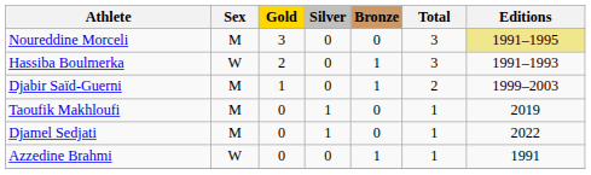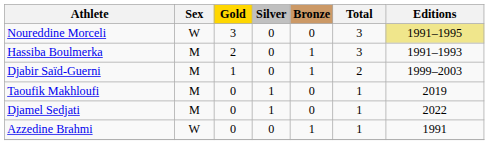 <table class="wikitable sortable" width=50% style="font-size:100%; text-align:center;">
 <tr>
 <th>Athlete</th>
 <th>Sex</th>
 <th width=8% style="background-color:gold">Gold</th>
 <th width=8% style="background-color:silver">Silver</th>
 <th width=8% style="background-color:#cc9966">Bronze</th>
 <th>Total</th>
 <th>Editions</th>
 </tr>
 <tr>
 <td align=left><a href='#'>Noureddine Morceli</a></td>
-<td>M</td>
+<td>W</td>
 <td>3</td>
 <td>0</td>
 <td>0</td>
 <td>3</td>
 <td style="background: khaki;">1991–1995</td>
 </tr>
 <tr>
 <td align=left><a href='#'>Hassiba Boulmerka</a></td>
-<td>W</td>
+<td>M</td>
 <td>2</td>
 <td>0</td>
 <td>1</td>
 <td>3</td>
 <td>1991–1993</td>
 </tr>
 <tr>
 <td align=left><a href='#'>Djabir Saïd-Guerni</a></td>
 <td>M</td>
 <td>1</td>
 <td>0</td>
 <td>1</td>
 <td>2</td>
 <td>1999–2003</td>
 </tr>
 <tr>
 <td align=left><a href='#'>Taoufik Makhloufi</a></td>
 <td>M</td>
 <td>0</td>
 <td>1</td>
 <td>0</td>
 <td>1</td>
 <td>2019</td>
 </tr>
 <tr>
 <td align=left><a href='#'>Djamel Sedjati</a></td>
 <td>M</td>
 <td>0</td>
 <td>1</td>
 <td>0</td>
 <td>1</td>
 <td>2022</td>
 </tr>
 <tr>
 <td align=left><a href='#'>Azzedine Brahmi</a></td>
 <td>W</td>
 <td>0</td>
 <td>0</td>
 <td>1</td>
 <td>1</td>
 <td>1991</td>
 </tr>
 <tr>
 </tr>
 </table>
